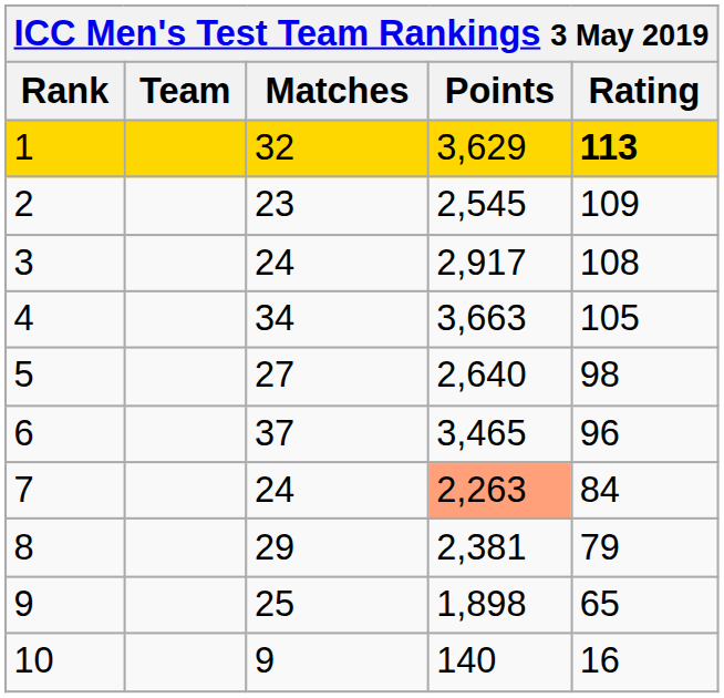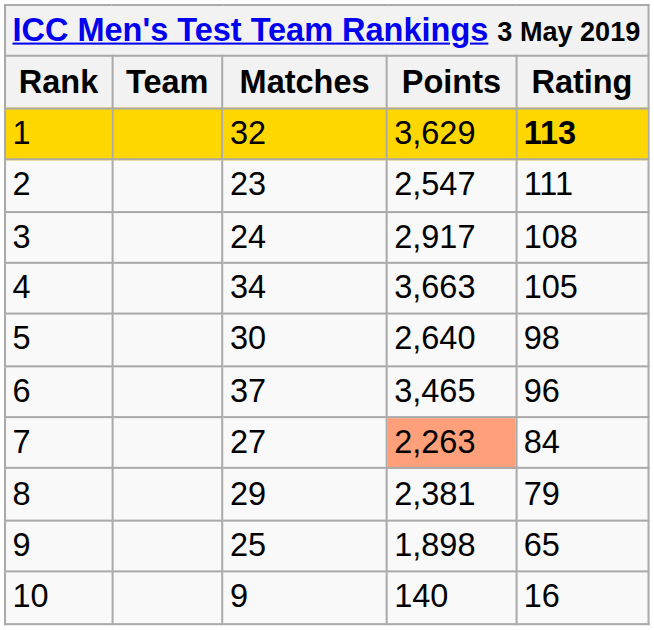 <table class="wikitable" style="white-space: nowrap;">
 <tr>
 <th colspan="5"><a href='#'>ICC Men's Test Team Rankings</a> <small>3 May 2019</small></th>
 </tr>
 <tr>
 <th>Rank</th>
 <th>Team</th>
 <th>Matches</th>
 <th>Points</th>
 <th>Rating</th>
 </tr>
 <tr style="background:gold">
 <td>1</td>
 <td style="text-align:left"></td>
 <td>32</td>
 <td>3,629</td>
 <td><strong>113</strong></td>
 </tr>
 <tr>
 <td>2</td>
 <td style="text-align:left"></td>
 <td>23</td>
-<td>2,545</td>
-<td>109</td>
+<td>2,547</td>
+<td>111</td>
 </tr>
 <tr>
 <td>3</td>
 <td style="text-align:left"></td>
 <td>24</td>
 <td>2,917</td>
 <td>108</td>
 </tr>
 <tr>
 <td>4</td>
 <td style="text-align:left"></td>
 <td>34</td>
 <td>3,663</td>
 <td>105</td>
 </tr>
 <tr>
 <td>5</td>
 <td style="text-align:left"></td>
-<td>27</td>
+<td>30</td>
 <td>2,640</td>
 <td>98</td>
 </tr>
 <tr>
 <td>6</td>
 <td style="text-align:left"></td>
 <td>37</td>
 <td>3,465</td>
 <td>96</td>
 </tr>
 <tr>
 <td>7</td>
 <td style="text-align:left"></td>
-<td>24</td>
+<td>27</td>
 <td style="background: lightsalmon;">2,263</td>
 <td>84</td>
 </tr>
 <tr>
 <td>8</td>
 <td style="text-align:left"></td>
 <td>29</td>
 <td>2,381</td>
 <td>79</td>
 </tr>
 <tr>
 <td>9</td>
 <td style="text-align:left"></td>
 <td>25</td>
 <td>1,898</td>
 <td>65</td>
 </tr>
 <tr>
 <td>10</td>
 <td style="text-align:left"></td>
 <td>9</td>
 <td>140</td>
 <td>16</td>
 </tr>
 </table>
